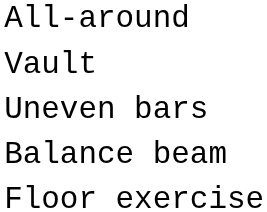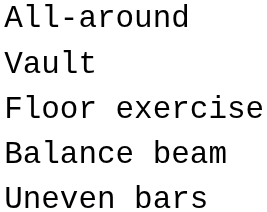 <table>
 <tr>
 <td>All-around<br></td>
 <td></td>
 <td></td>
 <td></td>
 </tr>
 <tr>
 <td>Vault<br></td>
 <td></td>
 <td></td>
 <td></td>
 </tr>
 <tr>
-<td>Uneven bars<br></td>
+<td>Floor exercise<br></td>
 <td></td>
 <td></td>
 <td></td>
 </tr>
 <tr>
 <td>Balance beam<br></td>
 <td></td>
 <td></td>
 <td></td>
 </tr>
 <tr>
-<td>Floor exercise<br></td>
+<td>Uneven bars<br></td>
 <td></td>
 <td></td>
 <td></td>
 </tr>
 </table>
